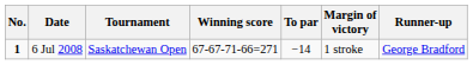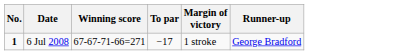 <table class="wikitable" style="font-size:95%;">
 <tr>
 <th>No.</th>
 <th>Date</th>
-<th>Tournament</th>
 <th>Winning score</th>
 <th>To par</th>
 <th>Margin of<br>victory</th>
 <th>Runner-up</th>
 </tr>
 <tr>
 <td align=center><strong>1</strong></td>
 <td align=right>6 Jul <a href='#'>2008</a></td>
-<td><a href='#'>Saskatchewan Open</a></td>
 <td align=right>67-67-71-66=271</td>
-<td align=center>−14</td>
+<td align=center>−17</td>
 <td>1 stroke</td>
 <td> <a href='#'>George Bradford</a></td>
 </tr>
 </table>
